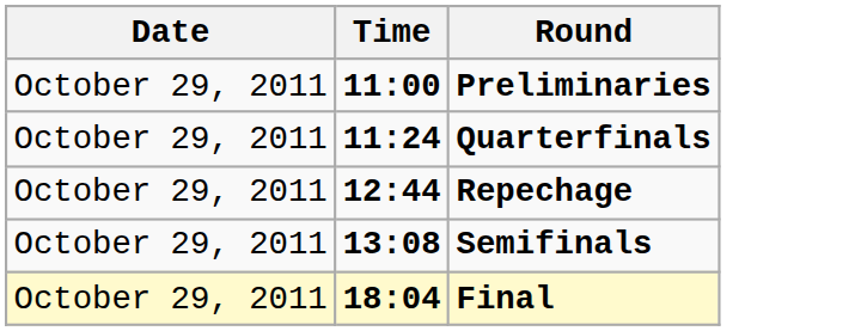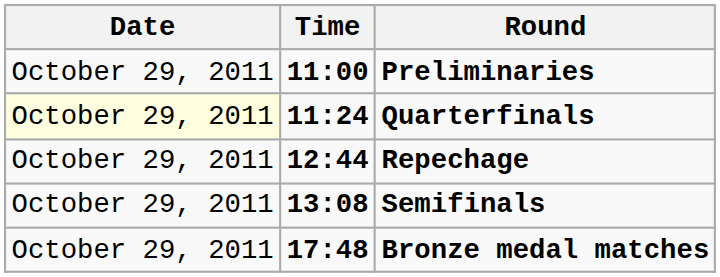 <table class="wikitable">
 <tr>
 <th>Date</th>
 <th>Time</th>
 <th>Round</th>
 </tr>
 <tr>
 <td>October 29, 2011</td>
 <td><strong>11:00</strong></td>
 <td><strong>Preliminaries</strong></td>
 </tr>
 <tr>
-<td>October 29, 2011</td>
+<td style="background: lightyellow;">October 29, 2011</td>
 <td><strong>11:24</strong></td>
 <td><strong>Quarterfinals</strong></td>
 </tr>
 <tr>
 <td>October 29, 2011</td>
 <td><strong>12:44</strong></td>
 <td><strong>Repechage</strong></td>
 </tr>
 <tr>
 <td>October 29, 2011</td>
 <td><strong>13:08</strong></td>
 <td><strong>Semifinals</strong></td>
 </tr>
-<tr style=background:lemonchiffon>
+<tr>
 <td>October 29, 2011</td>
-<td><strong>18:04</strong></td>
-<td><strong>Final</strong></td>
+<td><strong>17:48</strong></td>
+<td><strong>Bronze medal matches</strong></td>
 </tr>
 </table>
